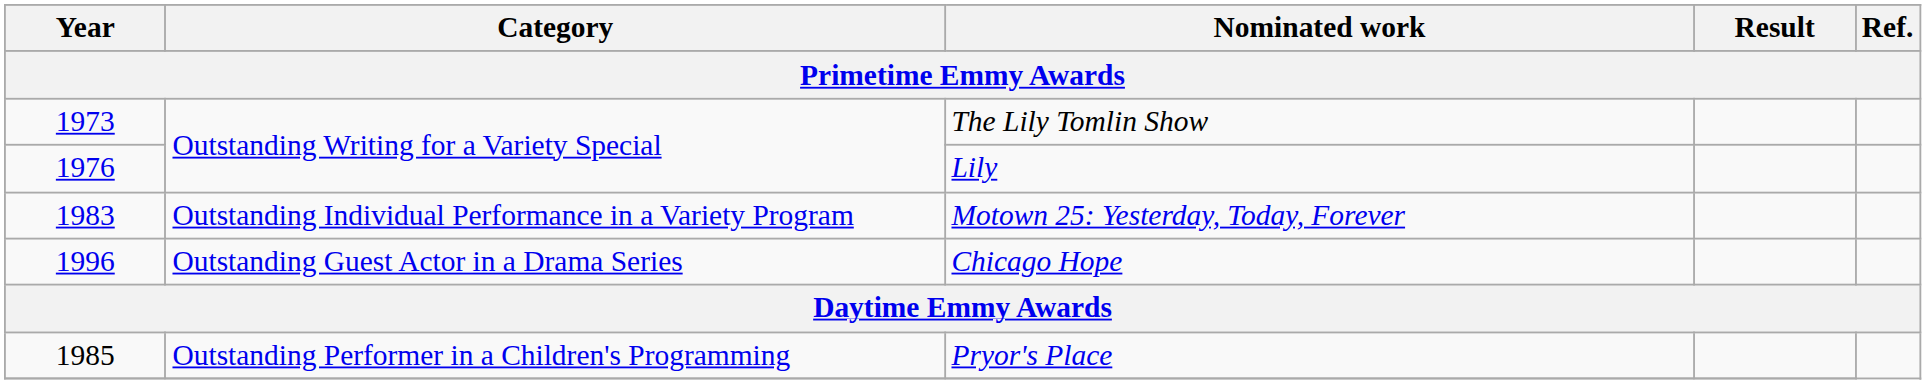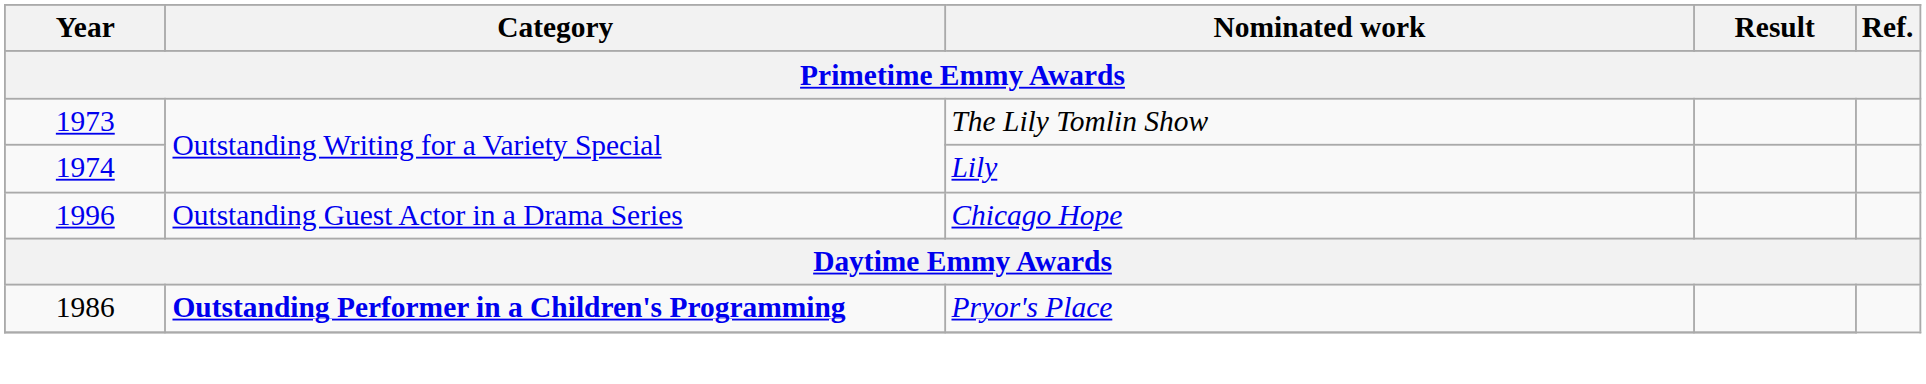 <table class=wikitable>
 <tr>
 <th scope="col" style="width:5em;">Year</th>
 <th scope="col" style="width:26em;">Category</th>
 <th scope="col" style="width:25em;">Nominated work</th>
 <th scope="col" style="width:5em;">Result</th>
 <th>Ref.</th>
 </tr>
 <tr>
 <th colspan=5><a href='#'>Primetime Emmy Awards</a></th>
 </tr>
 <tr>
 <td style="text-align:center;"><a href='#'>1973</a></td>
 <td rowspan=2><a href='#'>Outstanding Writing for a Variety Special</a></td>
 <td><em>The Lily Tomlin Show</em></td>
 <td></td>
 <td></td>
 </tr>
 <tr>
-<td style="text-align:center;"><a href='#'>1976</a></td>
+<td style="text-align:center;"><a href='#'>1974</a></td>
 <td><em><a href='#'>Lily</a></em></td>
-<td></td>
-<td></td>
-</tr>
-<tr>
-<td style="text-align:center;"><a href='#'>1983</a></td>
-<td><a href='#'>Outstanding Individual Performance in a Variety Program</a></td>
-<td><em><a href='#'>Motown 25: Yesterday, Today, Forever</a></em></td>
 <td></td>
 <td></td>
 </tr>
 <tr>
 <td style="text-align:center;"><a href='#'>1996</a></td>
 <td><a href='#'>Outstanding Guest Actor in a Drama Series</a></td>
 <td><em><a href='#'>Chicago Hope</a></em></td>
 <td></td>
 <td></td>
 </tr>
 <tr>
 <th colspan=5><a href='#'>Daytime Emmy Awards</a></th>
 </tr>
 <tr>
-<td style="text-align:center;">1985</td>
-<td><a href='#'>Outstanding Performer in a Children's Programming</a></td>
+<td style="text-align:center;">1986</td>
+<td><strong><a href='#'>Outstanding Performer in a Children's Programming</a></strong></td>
 <td><em><a href='#'>Pryor's Place</a></em></td>
 <td></td>
 </tr>
 <tr>
 </tr>
 </table>
